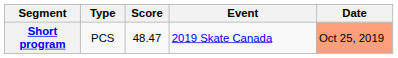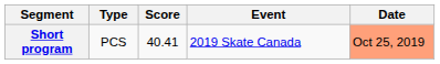 <table class="wikitable plainrowheaders">
 <tr>
 <th scope=col width=100px>Segment</th>
 <th scope=col width=55px>Type</th>
 <th scope=col width=55px>Score</th>
 <th scope=col width=200px>Event</th>
 <th scope=col width=100px>Date</th>
 </tr>
 <tr>
 <th scope=row><a href='#'>Short program</a></th>
 <td align=center>PCS</td>
-<td align=center>48.47</td>
+<td align=center>40.41</td>
 <td><a href='#'>2019 Skate Canada</a></td>
 <td style="background: lightsalmon;">Oct 25, 2019</td>
 </tr>
 </table>
